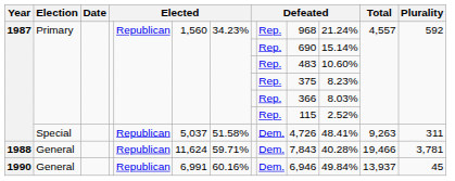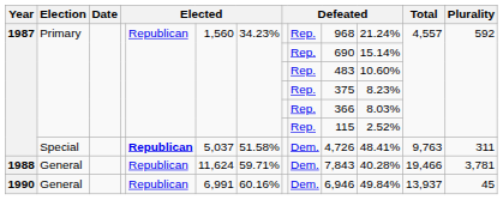 <table class=wikitable>
 <tr>
 <th>Year</th>
 <th>Election</th>
 <th>Date</th>
 <th ! colspan="4">Elected</th>
 <th ! colspan="4">Defeated</th>
 <th>Total</th>
 <th>Plurality</th>
 </tr>
 <tr>
 <th rowspan="7" valign="top">1987</th>
 <td rowspan="6" valign="top">Primary</td>
 <td rowspan="6" valign="top"></td>
 <td rowspan="6" valign="top"></td>
 <td rowspan="6" valign="top" ><a href='#'>Republican</a></td>
 <td rowspan="6" valign="top" align="right">1,560</td>
 <td rowspan="6" valign="top" align="right">34.23%</td>
 <td valign="top"></td>
 <td><a href='#'>Rep.</a></td>
 <td valign="top" align="right">968</td>
 <td valign="top" align="right">21.24%</td>
 <td rowspan="6" valign="top" align="right">4,557</td>
 <td rowspan="6" valign="top" align="right">592</td>
 </tr>
 <tr>
 <td valign="top"></td>
 <td><a href='#'>Rep.</a></td>
 <td valign="top" align="right">690</td>
 <td valign="top" align="right">15.14%</td>
 </tr>
 <tr>
 <td valign="top"></td>
 <td><a href='#'>Rep.</a></td>
 <td valign="top" align="right">483</td>
 <td valign="top" align="right">10.60%</td>
 </tr>
 <tr>
 <td valign="top"></td>
 <td><a href='#'>Rep.</a></td>
 <td valign="top" align="right">375</td>
 <td valign="top" align="right">8.23%</td>
 </tr>
 <tr>
 <td valign="top"></td>
 <td><a href='#'>Rep.</a></td>
 <td valign="top" align="right">366</td>
 <td valign="top" align="right">8.03%</td>
 </tr>
 <tr>
 <td valign="top"></td>
 <td><a href='#'>Rep.</a></td>
 <td valign="top" align="right">115</td>
 <td valign="top" align="right">2.52%</td>
 </tr>
 <tr>
 <td valign="top">Special</td>
 <td valign="top"></td>
 <td valign="top"></td>
-<td valign="top" ><a href='#'>Republican</a></td>
+<td valign="top" ><strong><a href='#'>Republican</a></strong></td>
 <td valign="top" align="right">5,037</td>
 <td valign="top" align="right">51.58%</td>
 <td valign="top"></td>
 <td><a href='#'>Dem.</a></td>
 <td valign="top" align="right">4,726</td>
 <td valign="top" align="right">48.41%</td>
-<td valign="top" align="right">9,263</td>
+<td valign="top" align="right">9,763</td>
 <td valign="top" align="right">311</td>
 </tr>
 <tr>
 <th valign="top">1988</th>
 <td valign="top">General</td>
 <td valign="top"></td>
 <td valign="top"></td>
 <td valign="top" ><a href='#'>Republican</a></td>
 <td valign="top" align="right">11,624</td>
 <td valign="top" align="right">59.71%</td>
 <td valign="top"></td>
 <td><a href='#'>Dem.</a></td>
 <td valign="top" align="right">7,843</td>
 <td valign="top" align="right">40.28%</td>
 <td valign="top" align="right">19,466</td>
 <td valign="top" align="right">3,781</td>
 </tr>
 <tr>
 <th valign="top">1990</th>
 <td valign="top">General</td>
 <td valign="top"></td>
 <td valign="top"></td>
 <td valign="top" ><a href='#'>Republican</a></td>
 <td valign="top" align="right">6,991</td>
 <td valign="top" align="right">60.16%</td>
 <td valign="top"></td>
 <td><a href='#'>Dem.</a></td>
 <td valign="top" align="right">6,946</td>
 <td valign="top" align="right">49.84%</td>
 <td valign="top" align="right">13,937</td>
 <td valign="top" align="right">45</td>
 </tr>
 </table>
